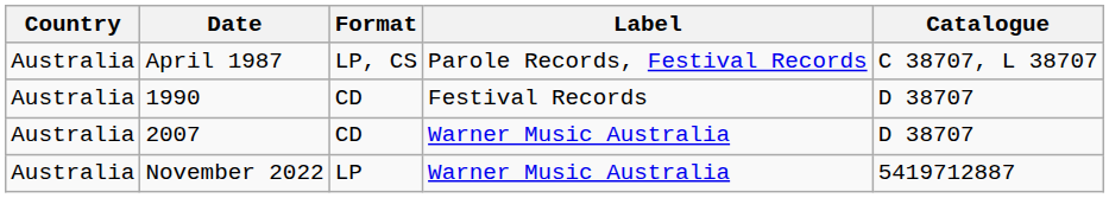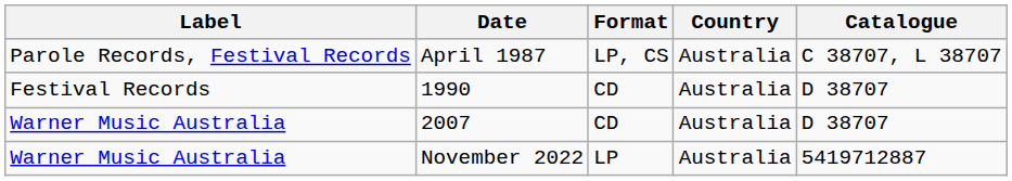 <table class="wikitable">
 <tr>
-<th>Country</th>
+<th>Label</th>
 <th>Date</th>
 <th>Format</th>
-<th>Label</th>
+<th>Country</th>
 <th>Catalogue</th>
 </tr>
 <tr>
-<td>Australia</td>
+<td>Parole Records, <a href='#'>Festival Records</a></td>
 <td>April 1987</td>
 <td>LP, CS</td>
-<td>Parole Records, <a href='#'>Festival Records</a></td>
+<td>Australia</td>
 <td>C 38707, L 38707</td>
 </tr>
 <tr>
-<td>Australia</td>
+<td>Festival Records</td>
 <td>1990</td>
 <td>CD</td>
-<td>Festival Records</td>
+<td>Australia</td>
 <td>D 38707</td>
 </tr>
 <tr>
-<td>Australia</td>
+<td><a href='#'>Warner Music Australia</a></td>
 <td>2007</td>
 <td>CD</td>
-<td><a href='#'>Warner Music Australia</a></td>
+<td>Australia</td>
 <td>D 38707</td>
 </tr>
 <tr>
-<td>Australia</td>
+<td><a href='#'>Warner Music Australia</a></td>
 <td>November 2022</td>
 <td>LP</td>
-<td><a href='#'>Warner Music Australia</a></td>
+<td>Australia</td>
 <td>5419712887</td>
 </tr>
 </table>
